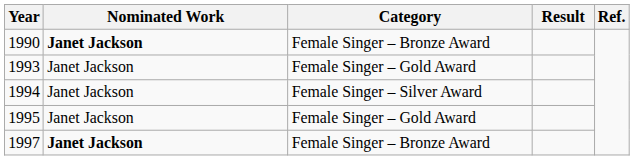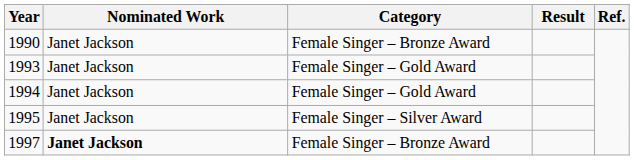 <table class="wikitable" width="50%">
 <tr>
 <th width="5%">Year</th>
 <th width="40%">Nominated Work</th>
 <th width="40%">Category</th>
 <th width="10%">Result</th>
 <th width="5%">Ref.</th>
 </tr>
 <tr>
 <td>1990</td>
-<td><strong>Janet Jackson</strong></td>
+<td>Janet Jackson</td>
 <td>Female Singer – Bronze Award</td>
 <td></td>
 <td rowspan=5></td>
 </tr>
 <tr>
 <td>1993</td>
 <td>Janet Jackson</td>
 <td>Female Singer – Gold Award</td>
 <td></td>
 </tr>
 <tr>
 <td>1994</td>
 <td>Janet Jackson</td>
-<td>Female Singer – Silver Award</td>
+<td>Female Singer – Gold Award</td>
 <td></td>
 </tr>
 <tr>
 <td>1995</td>
 <td>Janet Jackson</td>
-<td>Female Singer – Gold Award</td>
+<td>Female Singer – Silver Award</td>
 <td></td>
 </tr>
 <tr>
 <td>1997</td>
 <td><strong>Janet Jackson</strong></td>
 <td>Female Singer – Bronze Award</td>
 <td></td>
 </tr>
 </table>
